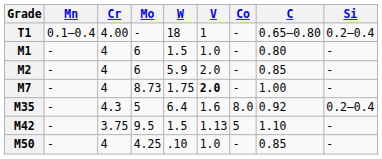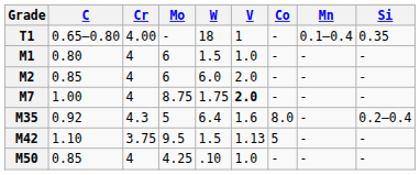 <table class="wikitable sortable">
 <tr>
 <th>Grade</th>
-<th><a href='#'>Mn</a></th>
+<th><a href='#'>C</a></th>
 <th><a href='#'>Cr</a></th>
 <th><a href='#'>Mo</a></th>
 <th><a href='#'>W</a></th>
 <th><a href='#'>V</a></th>
 <th><a href='#'>Co</a></th>
-<th><a href='#'>C</a></th>
+<th><a href='#'>Mn</a></th>
 <th><a href='#'>Si</a></th>
 </tr>
 <tr>
 <th>T1</th>
-<td>0.1–0.4</td>
+<td>0.65–0.80</td>
 <td>4.00</td>
 <td>-</td>
 <td>18</td>
 <td>1</td>
 <td>-</td>
-<td>0.65–0.80</td>
-<td>0.2–0.4</td>
+<td>0.1–0.4</td>
+<td>0.35</td>
 </tr>
 <tr>
 <th>M1</th>
-<td>-</td>
+<td>0.80</td>
 <td>4</td>
 <td>6</td>
 <td>1.5</td>
 <td>1.0</td>
 <td>-</td>
-<td>0.80</td>
+<td>-</td>
 <td>-</td>
 </tr>
 <tr>
 <th>M2</th>
-<td>-</td>
+<td>0.85</td>
 <td>4</td>
 <td>6</td>
-<td>5.9</td>
+<td>6.0</td>
 <td>2.0</td>
 <td>-</td>
-<td>0.85</td>
+<td>-</td>
 <td>-</td>
 </tr>
 <tr>
 <th>M7</th>
-<td>-</td>
+<td>1.00</td>
 <td>4</td>
-<td>8.73</td>
+<td>8.75</td>
 <td>1.75</td>
 <td><strong>2.0</strong></td>
 <td>-</td>
-<td>1.00</td>
+<td>-</td>
 <td>-</td>
 </tr>
 <tr>
 <th>M35</th>
-<td>-</td>
+<td>0.92</td>
 <td>4.3</td>
 <td>5</td>
 <td>6.4</td>
 <td>1.6</td>
 <td>8.0</td>
-<td>0.92</td>
+<td>-</td>
 <td>0.2–0.4</td>
 </tr>
 <tr>
 <th>M42</th>
-<td>-</td>
+<td>1.10</td>
 <td>3.75</td>
 <td>9.5</td>
 <td>1.5</td>
 <td>1.13</td>
 <td>5</td>
-<td>1.10</td>
+<td>-</td>
 <td>-</td>
 </tr>
 <tr>
 <th>M50</th>
-<td>-</td>
+<td>0.85</td>
 <td>4</td>
 <td>4.25</td>
 <td>.10</td>
 <td>1.0</td>
 <td>-</td>
-<td>0.85</td>
+<td>-</td>
 <td>-</td>
 </tr>
 </table>
